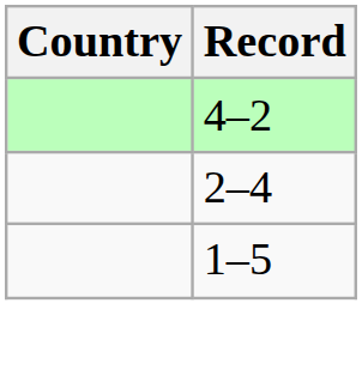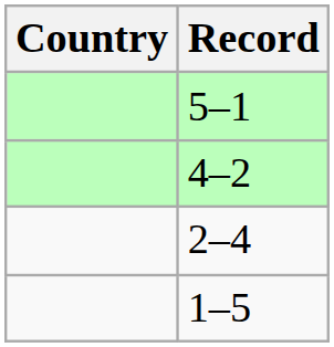 <table class="wikitable">
 <tr>
 <th>Country</th>
 <th>Record</th>
+</tr>
+<tr bgcolor="#bbffbb">
+<td><strong></strong></td>
+<td>5–1</td>
 </tr>
 <tr bgcolor="#bbffbb">
 <td><strong></strong></td>
 <td>4–2</td>
 </tr>
 <tr>
 <td><strong></strong></td>
 <td>2–4</td>
 </tr>
 <tr>
 <td><strong></strong></td>
 <td>1–5</td>
 </tr>
 </table>
